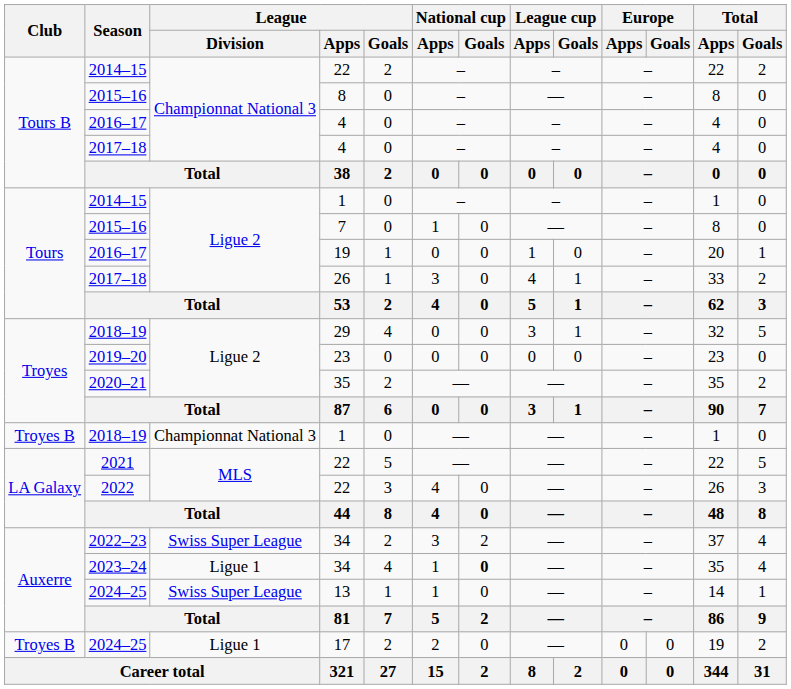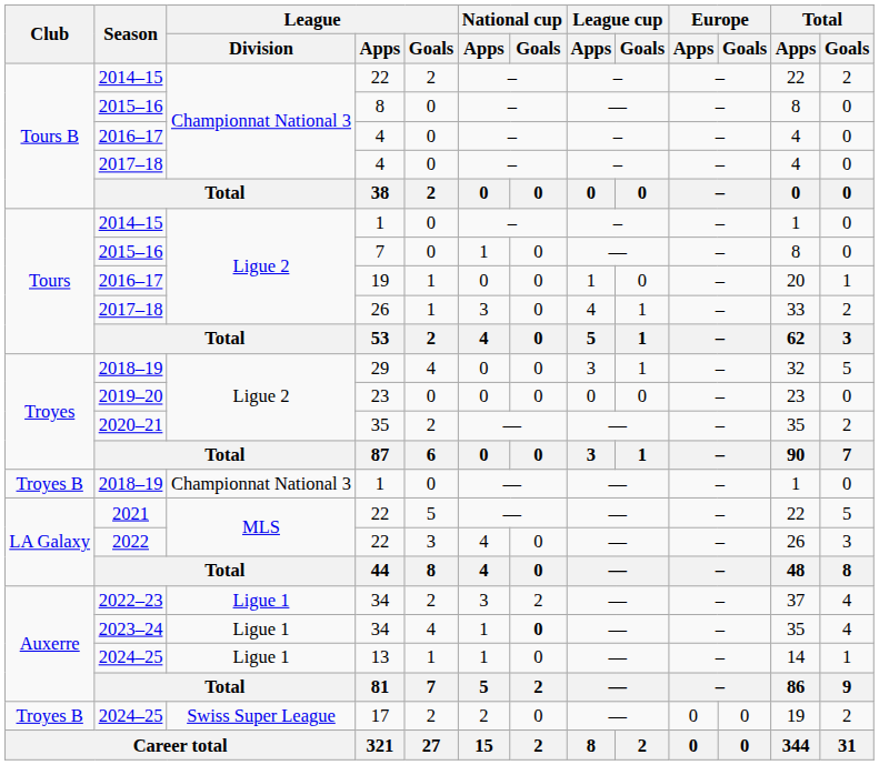 <table class="wikitable" style="text-align:center">
 <tr>
 <th rowspan="2">Club</th>
 <th rowspan="2">Season</th>
 <th colspan="3">League</th>
 <th colspan="2">National cup</th>
 <th colspan="2">League cup</th>
 <th colspan="2">Europe</th>
 <th colspan="2">Total</th>
 </tr>
 <tr>
 <th>Division</th>
 <th>Apps</th>
 <th>Goals</th>
 <th>Apps</th>
 <th>Goals</th>
 <th>Apps</th>
 <th>Goals</th>
 <th>Apps</th>
 <th>Goals</th>
 <th>Apps</th>
 <th>Goals</th>
 </tr>
 <tr>
 <td rowspan="5"><a href='#'>Tours B</a></td>
 <td><a href='#'>2014–15</a></td>
 <td rowspan="4"><a href='#'>Championnat National 3</a></td>
 <td>22</td>
 <td>2</td>
 <td colspan="2">–</td>
 <td colspan="2">–</td>
 <td colspan="2">–</td>
 <td>22</td>
 <td>2</td>
 </tr>
 <tr>
 <td><a href='#'>2015–16</a></td>
 <td>8</td>
 <td>0</td>
 <td colspan="2">–</td>
 <td colspan="2">—</td>
 <td colspan="2">–</td>
 <td>8</td>
 <td>0</td>
 </tr>
 <tr>
 <td><a href='#'>2016–17</a></td>
 <td>4</td>
 <td>0</td>
 <td colspan="2">–</td>
 <td colspan="2">–</td>
 <td colspan="2">–</td>
 <td>4</td>
 <td>0</td>
 </tr>
 <tr>
 <td><a href='#'>2017–18</a></td>
 <td>4</td>
 <td>0</td>
 <td colspan="2">–</td>
 <td colspan="2">–</td>
 <td colspan="2">–</td>
 <td>4</td>
 <td>0</td>
 </tr>
 <tr>
 <th colspan="2">Total</th>
 <th>38</th>
 <th>2</th>
 <th>0</th>
 <th>0</th>
 <th>0</th>
 <th>0</th>
 <th colspan="2">–</th>
 <th>0</th>
 <th>0</th>
 </tr>
 <tr>
 <td rowspan="5"><a href='#'>Tours</a></td>
 <td><a href='#'>2014–15</a></td>
 <td rowspan="4"><a href='#'>Ligue 2</a></td>
 <td>1</td>
 <td>0</td>
 <td colspan="2">–</td>
 <td colspan="2">–</td>
 <td colspan="2">–</td>
 <td>1</td>
 <td>0</td>
 </tr>
 <tr>
 <td><a href='#'>2015–16</a></td>
 <td>7</td>
 <td>0</td>
 <td>1</td>
 <td>0</td>
 <td colspan="2">—</td>
 <td colspan="2">–</td>
 <td>8</td>
 <td>0</td>
 </tr>
 <tr>
 <td><a href='#'>2016–17</a></td>
 <td>19</td>
 <td>1</td>
 <td>0</td>
 <td>0</td>
 <td>1</td>
 <td>0</td>
 <td colspan="2">–</td>
 <td>20</td>
 <td>1</td>
 </tr>
 <tr>
 <td><a href='#'>2017–18</a></td>
 <td>26</td>
 <td>1</td>
 <td>3</td>
 <td>0</td>
 <td>4</td>
 <td>1</td>
 <td colspan="2">–</td>
 <td>33</td>
 <td>2</td>
 </tr>
 <tr>
 <th colspan="2">Total</th>
 <th>53</th>
 <th>2</th>
 <th>4</th>
 <th>0</th>
 <th>5</th>
 <th>1</th>
 <th colspan="2">–</th>
 <th>62</th>
 <th>3</th>
 </tr>
 <tr>
 <td rowspan="4"><a href='#'>Troyes</a></td>
 <td><a href='#'>2018–19</a></td>
 <td rowspan="3">Ligue 2</td>
 <td>29</td>
 <td>4</td>
 <td>0</td>
 <td>0</td>
 <td>3</td>
 <td>1</td>
 <td colspan="2">–</td>
 <td>32</td>
 <td>5</td>
 </tr>
 <tr>
 <td><a href='#'>2019–20</a></td>
 <td>23</td>
 <td>0</td>
 <td>0</td>
 <td>0</td>
 <td>0</td>
 <td>0</td>
 <td colspan="2">–</td>
 <td>23</td>
 <td>0</td>
 </tr>
 <tr>
 <td><a href='#'>2020–21</a></td>
 <td>35</td>
 <td>2</td>
 <td colspan="2">—</td>
 <td colspan="2">—</td>
 <td colspan="2">–</td>
 <td>35</td>
 <td>2</td>
 </tr>
 <tr>
 <th colspan="2">Total</th>
 <th>87</th>
 <th>6</th>
 <th>0</th>
 <th>0</th>
 <th>3</th>
 <th>1</th>
 <th colspan="2">–</th>
 <th>90</th>
 <th>7</th>
 </tr>
 <tr>
 <td><a href='#'>Troyes B</a></td>
 <td><a href='#'>2018–19</a></td>
 <td>Championnat National 3</td>
 <td>1</td>
 <td>0</td>
 <td colspan="2">—</td>
 <td colspan="2">—</td>
 <td colspan="2">–</td>
 <td>1</td>
 <td>0</td>
 </tr>
 <tr>
 <td rowspan="3"><a href='#'>LA Galaxy</a></td>
 <td><a href='#'>2021</a></td>
 <td rowspan="2"><a href='#'>MLS</a></td>
 <td>22</td>
 <td>5</td>
 <td colspan="2">—</td>
 <td colspan="2">—</td>
 <td colspan="2">–</td>
 <td>22</td>
 <td>5</td>
 </tr>
 <tr>
 <td><a href='#'>2022</a></td>
 <td>22</td>
 <td>3</td>
 <td>4</td>
 <td>0</td>
 <td colspan="2">—</td>
 <td colspan="2">–</td>
 <td>26</td>
 <td>3</td>
 </tr>
 <tr>
 <th colspan="2">Total</th>
 <th>44</th>
 <th>8</th>
 <th>4</th>
 <th>0</th>
 <th colspan="2">—</th>
 <th colspan="2">–</th>
 <th>48</th>
 <th>8</th>
 </tr>
 <tr>
 <td rowspan="4"><a href='#'>Auxerre</a></td>
 <td><a href='#'>2022–23</a></td>
-<td><a href='#'>Swiss Super League</a></td>
+<td><a href='#'>Ligue 1</a></td>
 <td>34</td>
 <td>2</td>
 <td>3</td>
 <td>2</td>
 <td colspan="2">—</td>
 <td colspan="2">–</td>
 <td>37</td>
 <td>4</td>
 </tr>
 <tr>
 <td><a href='#'>2023–24</a></td>
 <td>Ligue 1</td>
 <td>34</td>
 <td>4</td>
 <td>1</td>
 <td><strong>0</strong></td>
 <td colspan="2">—</td>
 <td colspan="2">–</td>
 <td>35</td>
 <td>4</td>
 </tr>
 <tr>
 <td><a href='#'>2024–25</a></td>
-<td><a href='#'>Swiss Super League</a></td>
+<td>Ligue 1</td>
 <td>13</td>
 <td>1</td>
 <td>1</td>
 <td>0</td>
 <td colspan="2">—</td>
 <td colspan="2">–</td>
 <td>14</td>
 <td>1</td>
 </tr>
 <tr>
 <th colspan="2">Total</th>
 <th>81</th>
 <th>7</th>
 <th>5</th>
 <th>2</th>
 <th colspan="2">—</th>
 <th colspan="2">–</th>
 <th>86</th>
 <th>9</th>
 </tr>
 <tr>
 <td><a href='#'>Troyes B</a></td>
 <td><a href='#'>2024–25</a></td>
-<td>Ligue 1</td>
+<td><a href='#'>Swiss Super League</a></td>
 <td>17</td>
 <td>2</td>
 <td>2</td>
 <td>0</td>
 <td colspan="2">—</td>
 <td>0</td>
 <td>0</td>
 <td>19</td>
 <td>2</td>
 </tr>
 <tr>
 <th colspan="3">Career total</th>
 <th>321</th>
 <th>27</th>
 <th>15</th>
 <th>2</th>
 <th>8</th>
 <th>2</th>
 <th>0</th>
 <th>0</th>
 <th>344</th>
 <th>31</th>
 </tr>
 </table>
